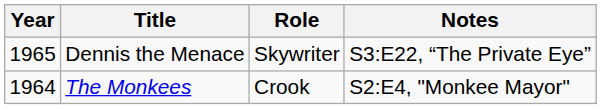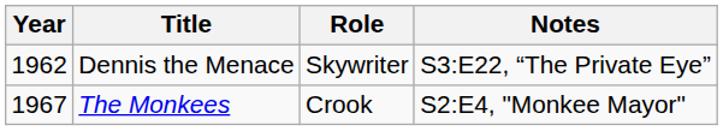 <table class="wikitable">
 <tr>
 <th>Year</th>
 <th>Title</th>
 <th>Role</th>
 <th>Notes</th>
 </tr>
 <tr>
-<td>1965</td>
+<td>1962</td>
 <td>Dennis the Menace</td>
 <td>Skywriter</td>
 <td>S3:E22, “The Private Eye”</td>
 </tr>
 <tr>
-<td>1964</td>
+<td>1967</td>
 <td><em><a href='#'>The Monkees</a></em></td>
 <td>Crook</td>
 <td>S2:E4, "Monkee Mayor"</td>
 </tr>
 </table>
